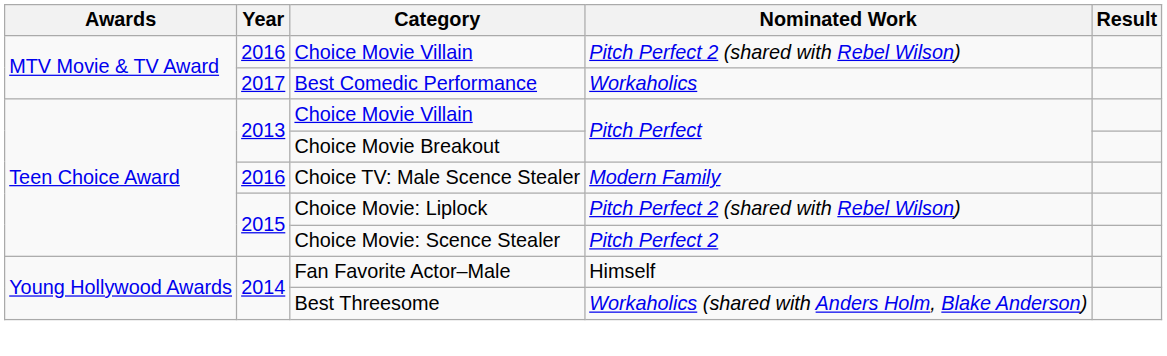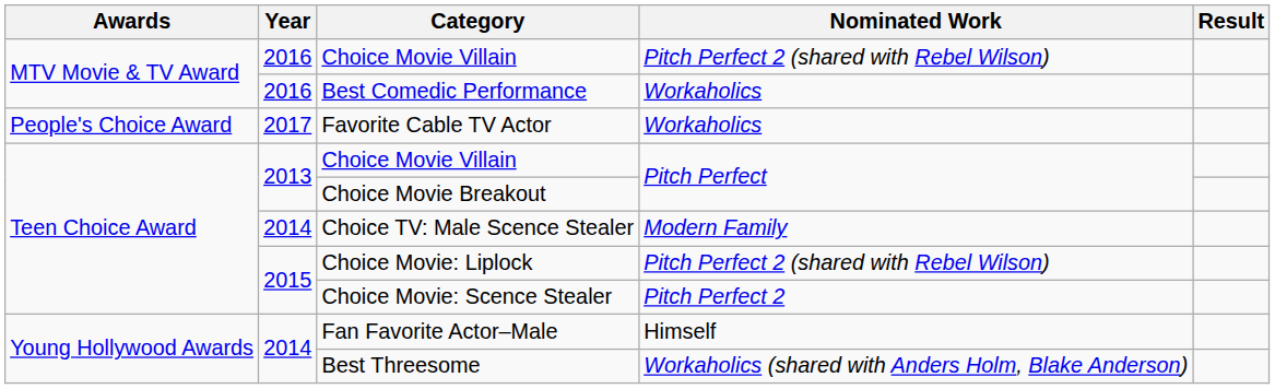 <table class="wikitable">
 <tr>
 <th>Awards</th>
 <th>Year</th>
 <th>Category</th>
 <th>Nominated Work</th>
 <th>Result</th>
 </tr>
 <tr>
 <td rowspan="2"><a href='#'>MTV Movie & TV Award</a></td>
 <td><a href='#'>2016</a></td>
 <td><a href='#'>Choice Movie Villain</a></td>
 <td><em><a href='#'>Pitch Perfect 2</a> (shared with <a href='#'>Rebel Wilson</a>)</em></td>
 <td></td>
 </tr>
 <tr>
+<td><a href='#'>2016</a></td>
+<td><a href='#'>Best Comedic Performance</a></td>
+<td><em><a href='#'>Workaholics</a></em></td>
+<td></td>
+</tr>
+<tr>
+<td><a href='#'>People's Choice Award</a></td>
 <td><a href='#'>2017</a></td>
-<td><a href='#'>Best Comedic Performance</a></td>
+<td>Favorite Cable TV Actor</td>
 <td><em><a href='#'>Workaholics</a></em></td>
 <td></td>
 </tr>
 <tr>
 <td rowspan="5"><a href='#'>Teen Choice Award</a></td>
 <td rowspan="2"><a href='#'>2013</a></td>
 <td><a href='#'>Choice Movie Villain</a></td>
 <td rowspan="2"><em><a href='#'>Pitch Perfect</a></em></td>
 <td></td>
 </tr>
 <tr>
 <td>Choice Movie Breakout</td>
 <td></td>
 </tr>
 <tr>
-<td><a href='#'>2016</a></td>
+<td><a href='#'>2014</a></td>
 <td>Choice TV: Male Scence Stealer</td>
 <td><em><a href='#'>Modern Family</a></em></td>
 <td></td>
 </tr>
 <tr>
 <td rowspan="2"><a href='#'>2015</a></td>
 <td>Choice Movie: Liplock</td>
 <td><em><a href='#'>Pitch Perfect 2</a> (shared with <a href='#'>Rebel Wilson</a>)</em></td>
 <td></td>
 </tr>
 <tr>
 <td>Choice Movie: Scence Stealer</td>
 <td><em><a href='#'>Pitch Perfect 2</a></em></td>
 <td></td>
 </tr>
 <tr>
 <td rowspan="2"><a href='#'>Young Hollywood Awards</a></td>
 <td rowspan="2"><a href='#'>2014</a></td>
 <td>Fan Favorite Actor–Male</td>
 <td>Himself</td>
 <td></td>
 </tr>
 <tr>
 <td>Best Threesome</td>
 <td><em><a href='#'>Workaholics</a></em> <em>(shared with <a href='#'>Anders Holm</a>, <a href='#'>Blake Anderson</a>)</em></td>
 <td></td>
 </tr>
 </table>
